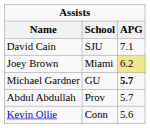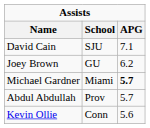 <table class="wikitable">
 <tr>
 <td colspan=3 style="text-align:center;"><strong>Assists</strong></td>
 </tr>
 <tr>
 <th>Name</th>
 <th>School</th>
 <th>APG</th>
 </tr>
 <tr>
 <td>David Cain</td>
 <td>SJU</td>
 <td>7.1</td>
 </tr>
 <tr>
 <td>Joey Brown</td>
-<td>Miami</td>
-<td style="background: khaki;">6.2</td>
+<td>GU</td>
+<td>6.2</td>
 </tr>
 <tr>
 <td>Michael Gardner</td>
-<td>GU</td>
+<td>Miami</td>
 <td><strong>5.7</strong></td>
 </tr>
 <tr>
 <td>Abdul Abdullah</td>
 <td>Prov</td>
 <td>5.7</td>
 </tr>
 <tr>
 <td><a href='#'>Kevin Ollie</a></td>
 <td>Conn</td>
 <td>5.6</td>
 </tr>
 </table>
